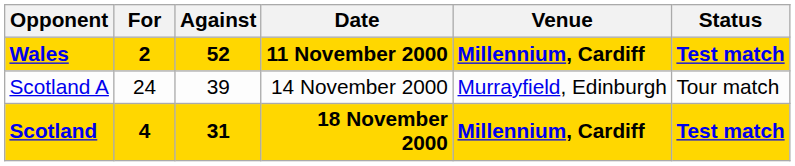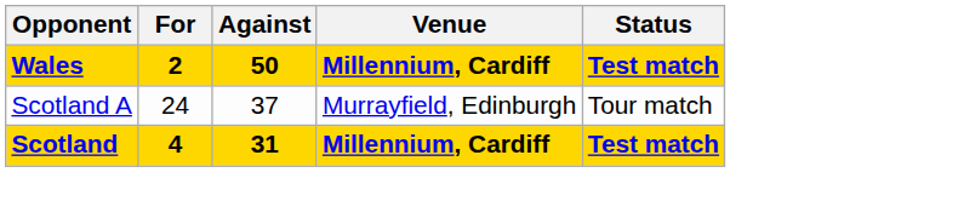 <table class=wikitable>
 <tr>
 <th>Opponent</th>
 <th>For</th>
 <th>Against</th>
-<th>Date</th>
 <th>Venue</th>
 <th>Status</th>
 </tr>
 <tr bgcolor=gold>
 <td><strong><a href='#'>Wales</a></strong></td>
 <td align=center width=40><strong>2</strong></td>
-<td align=center width=40><strong>52</strong></td>
-<td width=140 align=right><strong>11 November 2000</strong></td>
+<td align=center width=40><strong>50</strong></td>
 <td><strong><a href='#'>Millennium</a>, Cardiff</strong></td>
 <td><strong><a href='#'>Test match</a></strong></td>
 </tr>
 <tr bgcolor=#fdfdfd>
 <td><a href='#'>Scotland A</a></td>
 <td align=center width=40>24</td>
-<td align=center width=40>39</td>
-<td width=140 align=right>14 November 2000</td>
+<td align=center width=40>37</td>
 <td><a href='#'>Murrayfield</a>, Edinburgh</td>
 <td>Tour match</td>
 </tr>
 <tr bgcolor=gold>
 <td><strong><a href='#'>Scotland</a></strong></td>
 <td align=center width=40><strong>4</strong></td>
 <td align=center width=40><strong>31</strong></td>
-<td width=140 align=right><strong>18 November 2000</strong></td>
 <td><strong><a href='#'>Millennium</a>, Cardiff</strong></td>
 <td><strong><a href='#'>Test match</a></strong></td>
 </tr>
 </table>
